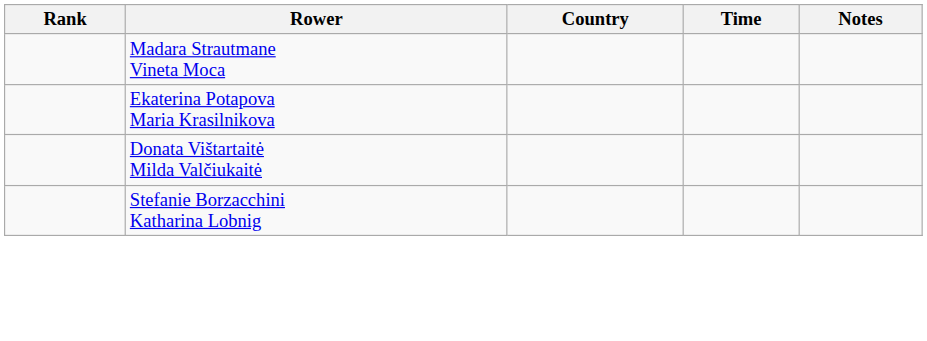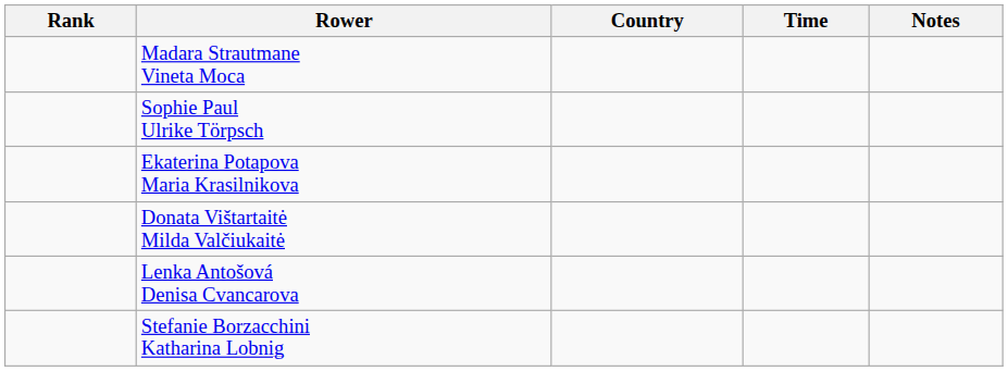 <table class="wikitable" width=50%>
 <tr>
 <th>Rank</th>
 <th>Rower</th>
 <th>Country</th>
 <th>Time</th>
 <th>Notes</th>
 </tr>
 <tr>
 <td></td>
 <td><a href='#'>Madara Strautmane</a><br><a href='#'>Vineta Moca</a></td>
+<td></td>
+<td></td>
+<td></td>
+</tr>
+<tr>
+<td></td>
+<td><a href='#'>Sophie Paul</a><br><a href='#'>Ulrike Törpsch</a></td>
 <td></td>
 <td></td>
 <td></td>
 </tr>
 <tr>
 <td></td>
 <td><a href='#'>Ekaterina Potapova</a><br><a href='#'>Maria Krasilnikova</a></td>
 <td></td>
 <td></td>
 <td></td>
 </tr>
 <tr>
 <td></td>
 <td><a href='#'>Donata Vištartaitė</a><br><a href='#'>Milda Valčiukaitė</a></td>
 <td></td>
 <td></td>
 <td></td>
 </tr>
 <tr>
 <td></td>
+<td><a href='#'>Lenka Antošová</a><br><a href='#'>Denisa Cvancarova</a></td>
+<td></td>
+<td></td>
+<td></td>
+</tr>
+<tr>
+<td></td>
 <td><a href='#'>Stefanie Borzacchini</a><br><a href='#'>Katharina Lobnig</a></td>
 <td></td>
 <td></td>
 <td></td>
 </tr>
 </table>
